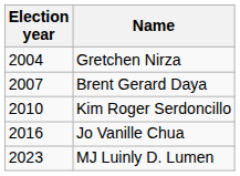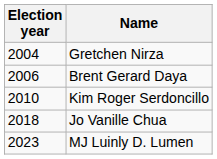 <table class=wikitable>
 <tr>
 <th>Election<br>year</th>
 <th>Name</th>
 </tr>
 <tr>
 <td>2004</td>
 <td>Gretchen Nirza</td>
 </tr>
 <tr>
-<td>2007</td>
+<td>2006</td>
 <td>Brent Gerard Daya</td>
 </tr>
 <tr>
 <td>2010</td>
 <td>Kim Roger Serdoncillo</td>
 </tr>
 <tr>
-<td>2016</td>
+<td>2018</td>
 <td>Jo Vanille Chua</td>
 </tr>
 <tr>
 <td>2023</td>
 <td>MJ Luinly D. Lumen</td>
 </tr>
 </table>
